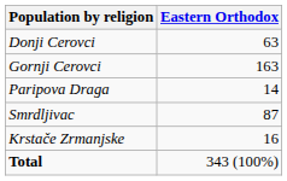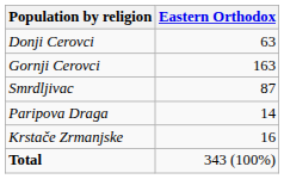 <table class="wikitable sortable">
 <tr>
 <th>Population by religion</th>
 <th><a href='#'>Eastern Orthodox</a></th>
 </tr>
 <tr>
 <td><em>Donji Cerovci</em></td>
 <td align="right">63</td>
 </tr>
 <tr>
 <td><em>Gornji Cerovci</em></td>
 <td align="right">163</td>
 </tr>
 <tr>
+<td><em>Smrdljivac</em></td>
+<td align="right">87</td>
+</tr>
+<tr>
 <td><em>Paripova Draga</em></td>
 <td align="right">14</td>
-</tr>
-<tr>
-<td><em>Smrdljivac</em></td>
-<td align="right">87</td>
 </tr>
 <tr>
 <td><em>Krstače Zrmanjske</em></td>
 <td align="right">16</td>
 </tr>
 <tr>
 <td><strong>Total</strong></td>
 <td align="right">343 (100%)</td>
 </tr>
 </table>
